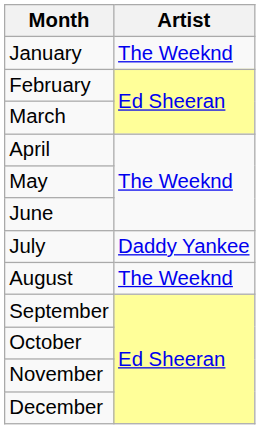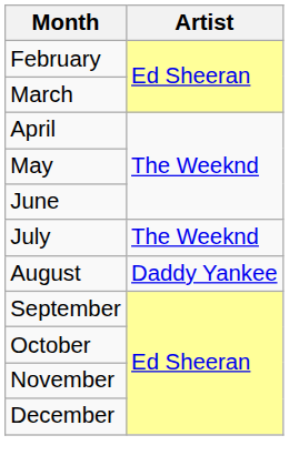 <table class="wikitable sortable plainrowheaders">
 <tr>
 <th>Month</th>
 <th>Artist</th>
-</tr>
-<tr>
-<td>January</td>
-<td><a href='#'>The Weeknd</a></td>
 </tr>
 <tr>
 <td>February</td>
 <td rowspan="2" bgcolor="#ffff99"><a href='#'>Ed Sheeran</a></td>
 </tr>
 <tr>
 <td>March</td>
 </tr>
 <tr>
 <td>April</td>
 <td rowspan="3"><a href='#'>The Weeknd</a></td>
 </tr>
 <tr>
 <td>May</td>
 </tr>
 <tr>
 <td>June</td>
 </tr>
 <tr>
 <td>July</td>
-<td><a href='#'>Daddy Yankee</a></td>
+<td><a href='#'>The Weeknd</a></td>
 </tr>
 <tr>
 <td>August</td>
-<td><a href='#'>The Weeknd</a></td>
+<td><a href='#'>Daddy Yankee</a></td>
 </tr>
 <tr>
 <td>September</td>
 <td rowspan="4" bgcolor="#ffff99"><a href='#'>Ed Sheeran</a></td>
 </tr>
 <tr>
 <td>October</td>
 </tr>
 <tr>
 <td>November</td>
 </tr>
 <tr>
 <td>December</td>
 </tr>
 </table>
